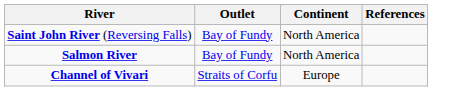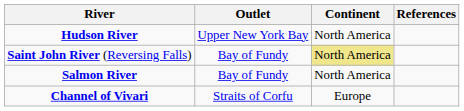 <table class="wikitable" style="text-align:center">
 <tr>
 <th>River</th>
 <th>Outlet</th>
 <th>Continent</th>
 <th>References</th>
 </tr>
 <tr>
+<td><strong><a href='#'>Hudson River</a></strong></td>
+<td><a href='#'>Upper New York Bay</a></td>
+<td>North America</td>
+<td></td>
+</tr>
+<tr>
 <td><strong><a href='#'>Saint John River</a></strong> (<a href='#'>Reversing Falls</a>)</td>
 <td><a href='#'>Bay of Fundy</a></td>
-<td>North America</td>
+<td style="background: khaki;">North America</td>
 <td></td>
 </tr>
 <tr>
 <td><strong><a href='#'>Salmon River</a></strong></td>
 <td><a href='#'>Bay of Fundy</a></td>
 <td>North America</td>
 <td></td>
 </tr>
 <tr>
 <td><strong><a href='#'>Channel of Vivari</a></strong></td>
 <td><a href='#'>Straits of Corfu</a></td>
 <td>Europe</td>
 <td></td>
 </tr>
 </table>
